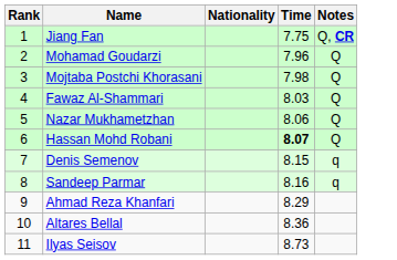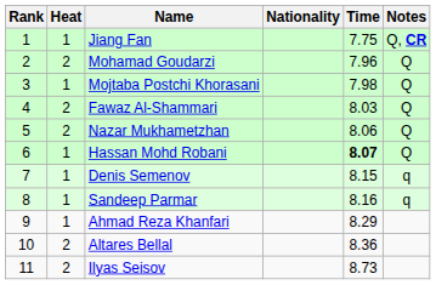 <table class="wikitable sortable" style="text-align:center;font-size:95%">
 <tr>
 <th>Rank</th>
+<th>Heat</th>
 <th>Name</th>
 <th>Nationality</th>
 <th>Time</th>
 <th>Notes</th>
 </tr>
 <tr bgcolor=ccffcc>
+<td>1</td>
 <td>1</td>
 <td align=left><a href='#'>Jiang Fan</a></td>
 <td align=left></td>
 <td>7.75</td>
 <td>Q, <strong><a href='#'>CR</a></strong></td>
 </tr>
 <tr bgcolor=ccffcc>
 <td>2</td>
+<td>2</td>
 <td align=left><a href='#'>Mohamad Goudarzi</a></td>
 <td align=left></td>
 <td>7.96</td>
 <td>Q</td>
 </tr>
 <tr bgcolor=ccffcc>
 <td>3</td>
+<td>1</td>
 <td align=left><a href='#'>Mojtaba Postchi Khorasani</a></td>
 <td align=left></td>
 <td>7.98</td>
 <td>Q</td>
 </tr>
 <tr bgcolor=ccffcc>
 <td>4</td>
+<td>2</td>
 <td align=left><a href='#'>Fawaz Al-Shammari</a></td>
 <td align=left></td>
 <td>8.03</td>
 <td>Q</td>
 </tr>
 <tr bgcolor=ccffcc>
 <td>5</td>
+<td>2</td>
 <td align=left><a href='#'>Nazar Mukhametzhan</a></td>
 <td align=left></td>
 <td>8.06</td>
 <td>Q</td>
 </tr>
 <tr bgcolor=ccffcc>
 <td>6</td>
+<td>1</td>
 <td align=left><a href='#'>Hassan Mohd Robani</a></td>
 <td align=left></td>
 <td><strong>8.07</strong></td>
 <td>Q</td>
 </tr>
 <tr bgcolor=ddffdd>
 <td>7</td>
+<td>1</td>
 <td align=left><a href='#'>Denis Semenov</a></td>
 <td align=left></td>
 <td>8.15</td>
 <td>q</td>
 </tr>
 <tr bgcolor=ddffdd>
 <td>8</td>
+<td>1</td>
 <td align=left><a href='#'>Sandeep Parmar</a></td>
 <td align=left></td>
 <td>8.16</td>
 <td>q</td>
 </tr>
 <tr>
 <td>9</td>
+<td>1</td>
 <td align=left><a href='#'>Ahmad Reza Khanfari</a></td>
 <td align=left></td>
 <td>8.29</td>
 <td></td>
 </tr>
 <tr>
 <td>10</td>
+<td>2</td>
 <td align=left><a href='#'>Altares Bellal</a></td>
 <td align=left></td>
 <td>8.36</td>
 <td></td>
 </tr>
 <tr>
 <td>11</td>
+<td>2</td>
 <td align=left><a href='#'>Ilyas Seisov</a></td>
 <td align=left></td>
 <td>8.73</td>
 <td></td>
 </tr>
 </table>
